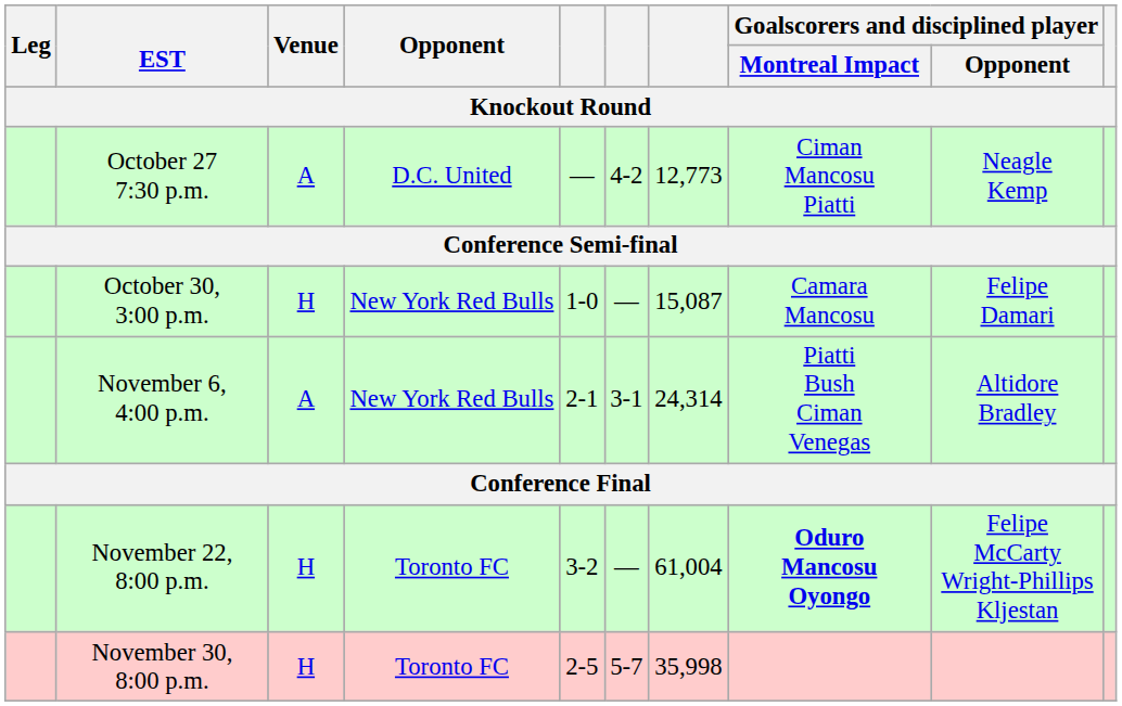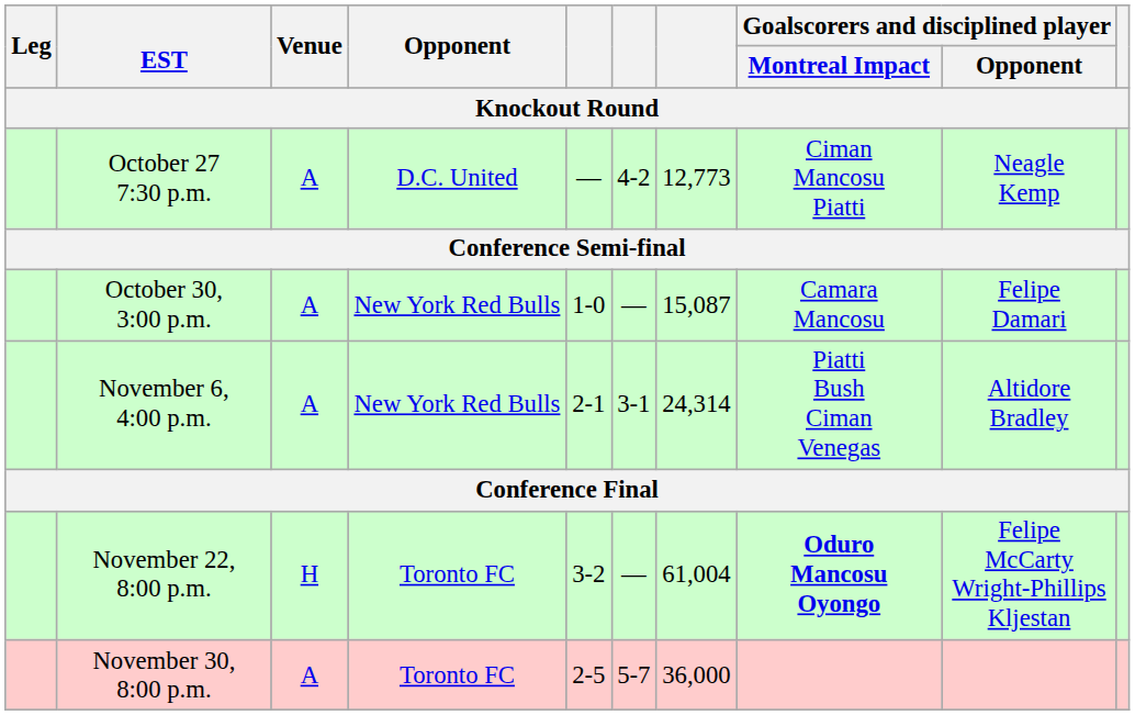 <table class="wikitable" Style="text-align: center;font-size:85%">
 <tr>
 <th rowspan="2">Leg</th>
 <th rowspan="2" style="width:110px"><br><a href='#'>EST</a></th>
 <th rowspan="2">Venue</th>
 <th rowspan="2">Opponent</th>
 <th rowspan="2"><br></th>
 <th rowspan="2"><br></th>
 <th rowspan="2"></th>
 <th colspan="2">Goalscorers and disciplined player</th>
 <th rowspan="2"></th>
 </tr>
 <tr>
 <th><a href='#'>Montreal Impact</a></th>
 <th>Opponent</th>
 </tr>
 <tr>
 <th colspan="12">Knockout Round</th>
 </tr>
 <tr style="background:#cfc">
 <td></td>
 <td>October 27<br>7:30 p.m.</td>
 <td><a href='#'>A</a></td>
 <td><a href='#'>D.C. United</a></td>
 <td>—</td>
 <td>4-2</td>
 <td>12,773</td>
 <td><a href='#'>Ciman</a> <br><a href='#'>Mancosu</a> <br><a href='#'>Piatti</a> </td>
 <td><a href='#'>Neagle</a> <br><a href='#'>Kemp</a> </td>
 <td></td>
 </tr>
 <tr>
 <th colspan="12">Conference Semi-final</th>
 </tr>
 <tr style="background:#cfc">
 <td></td>
 <td>October 30, 3:00 p.m.</td>
-<td><a href='#'>H</a></td>
+<td><a href='#'>A</a></td>
 <td><a href='#'>New York Red Bulls</a></td>
 <td>1-0</td>
 <td>—</td>
 <td>15,087</td>
 <td><a href='#'>Camara</a> <br><a href='#'>Mancosu</a> </td>
 <td><a href='#'>Felipe</a> <br><a href='#'>Damari</a> </td>
 <td></td>
 </tr>
 <tr style="background:#cfc">
 <td></td>
 <td>November 6, 4:00 p.m.</td>
 <td><a href='#'>A</a></td>
 <td><a href='#'>New York Red Bulls</a></td>
 <td>2-1</td>
 <td>3-1</td>
 <td>24,314</td>
 <td><a href='#'>Piatti</a> <br><a href='#'>Bush</a> <br><a href='#'>Ciman</a> <br><a href='#'>Venegas</a> </td>
 <td><a href='#'>Altidore</a> <br><a href='#'>Bradley</a> </td>
 <td></td>
 </tr>
 <tr>
 <th colspan="12">Conference Final</th>
 </tr>
 <tr style="background:#cfc">
 <td></td>
 <td>November 22, 8:00 p.m.</td>
 <td><a href='#'>H</a></td>
 <td><a href='#'>Toronto FC</a></td>
 <td>3-2</td>
 <td>—</td>
 <td>61,004</td>
 <td><strong><a href='#'>Oduro</a> <br><a href='#'>Mancosu</a> <br><a href='#'>Oyongo</a> </strong></td>
 <td><a href='#'>Felipe</a> <br><a href='#'>McCarty</a> <br><a href='#'>Wright-Phillips</a> <br><a href='#'>Kljestan</a> </td>
 <td></td>
 </tr>
 <tr style="background:#fcc">
 <td></td>
 <td>November 30, 8:00 p.m.</td>
-<td><a href='#'>H</a></td>
+<td><a href='#'>A</a></td>
 <td><a href='#'>Toronto FC</a></td>
 <td>2-5</td>
 <td>5-7</td>
-<td>35,998</td>
+<td>36,000</td>
 <td></td>
 <td></td>
 <td></td>
 </tr>
 </table>
